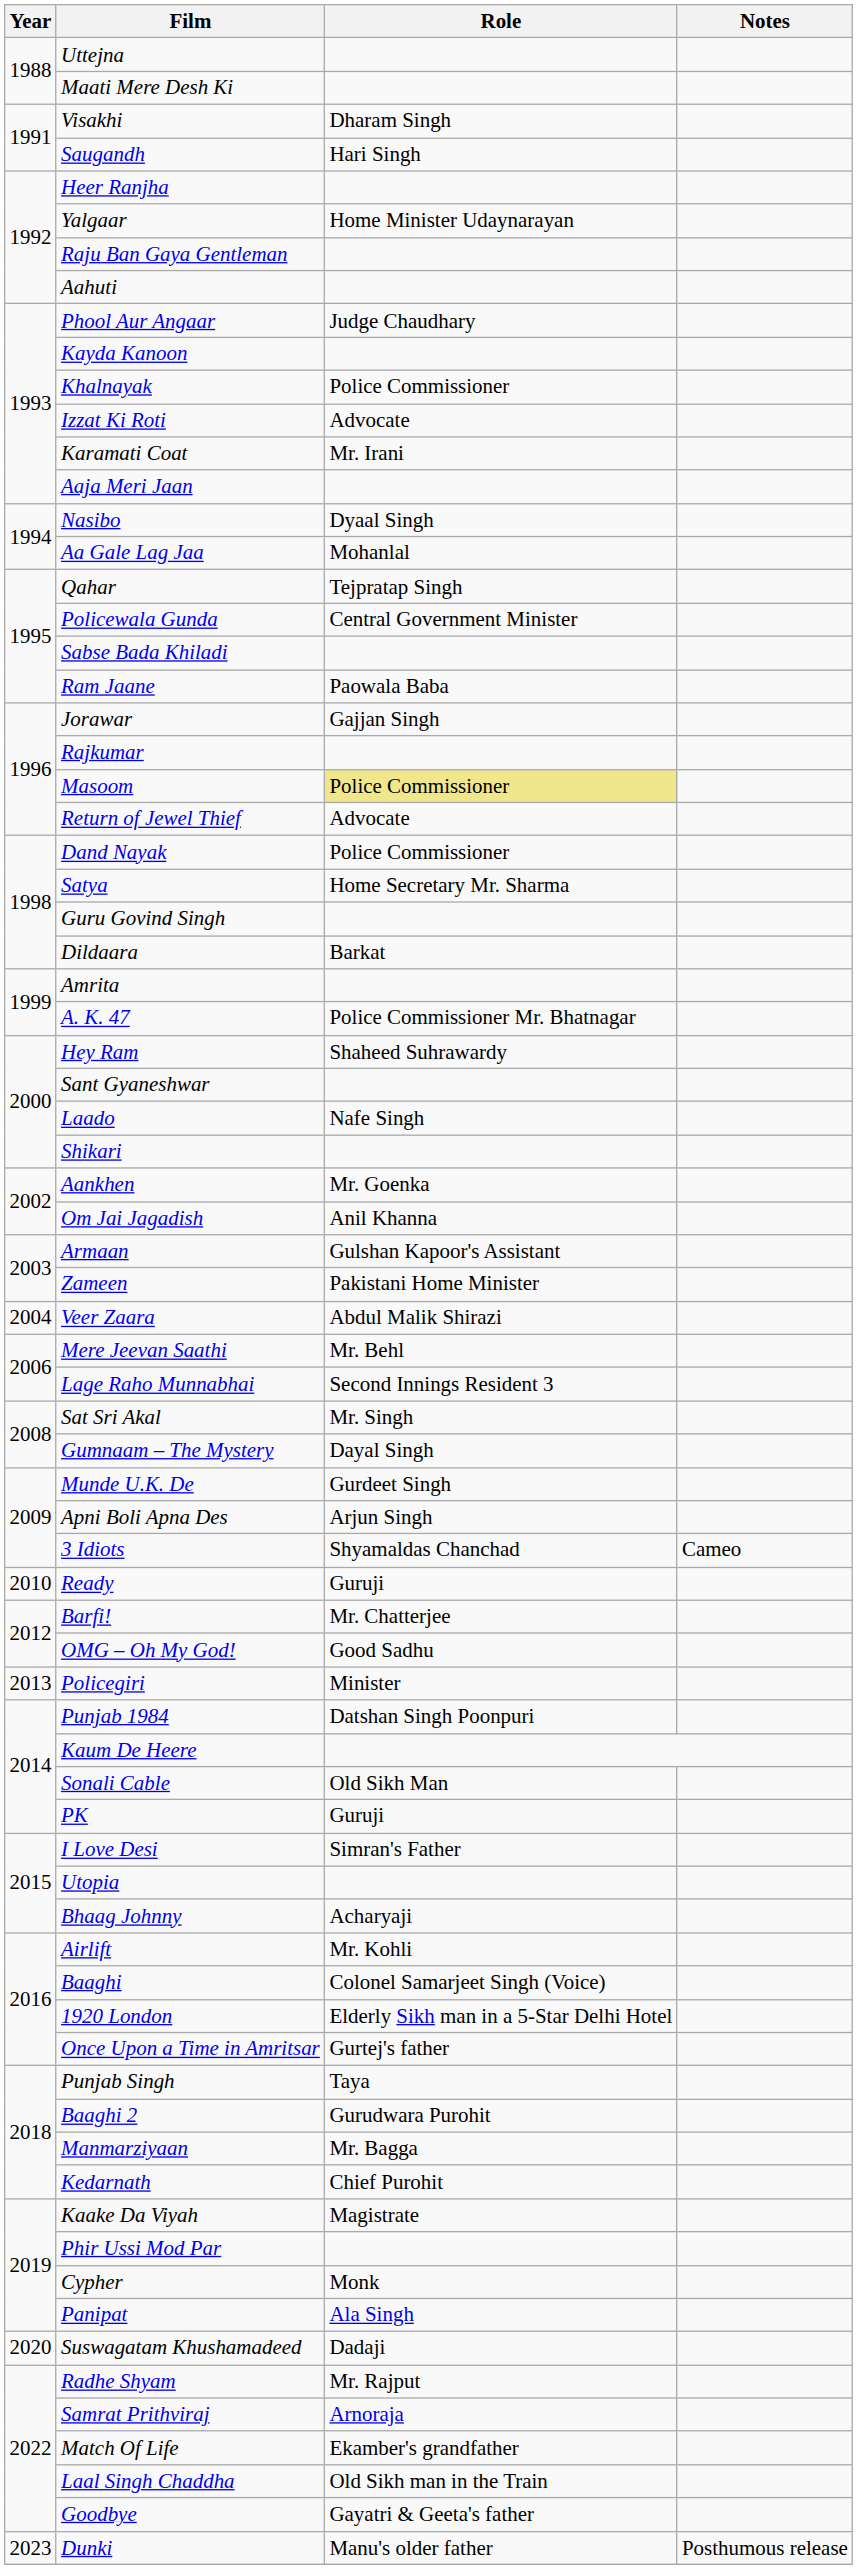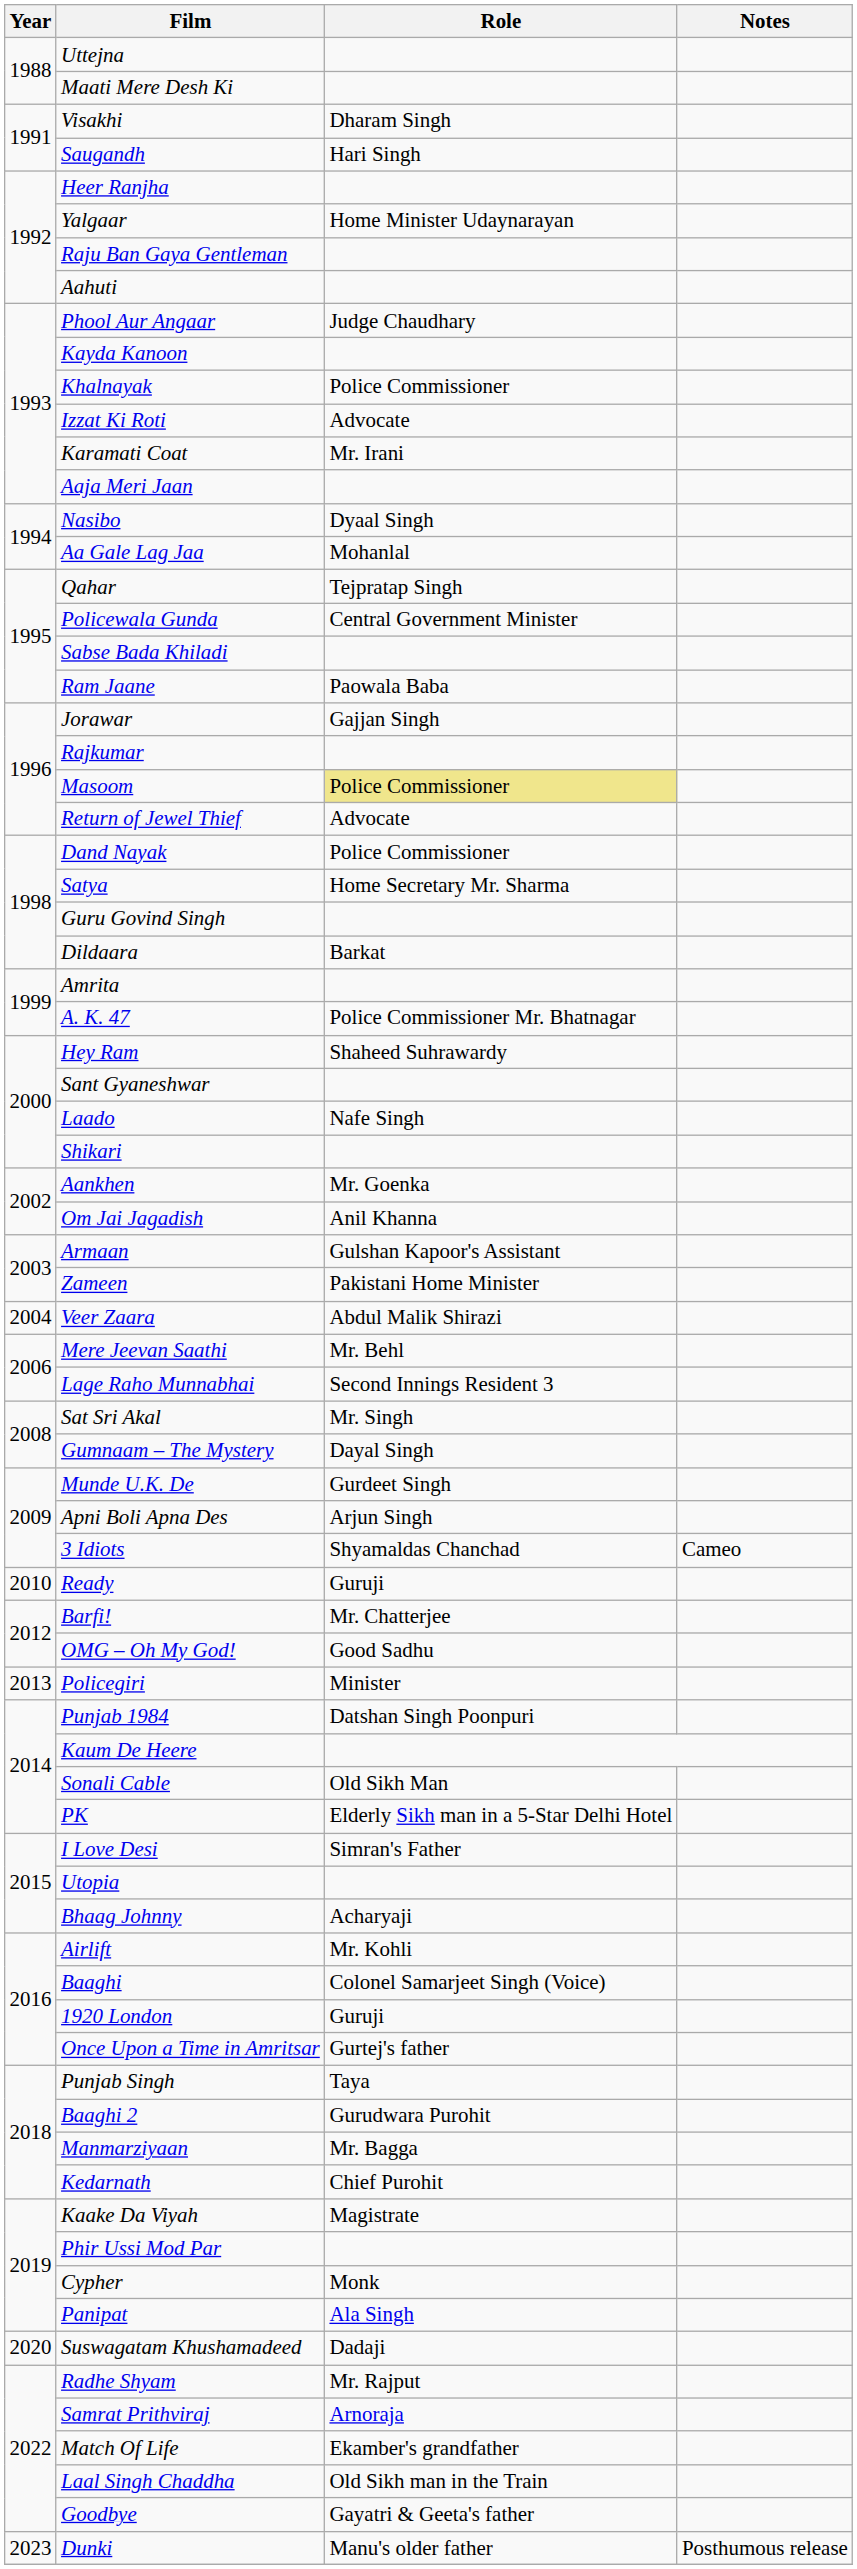 <table class="wikitable sortable">
 <tr>
 <th>Year</th>
 <th>Film</th>
 <th>Role</th>
 <th>Notes</th>
 </tr>
 <tr>
 <td rowspan = "2">1988</td>
 <td><em>Uttejna</em></td>
 <td></td>
 <td></td>
 </tr>
 <tr>
 <td><em>Maati Mere Desh Ki</em></td>
 <td></td>
 <td></td>
 </tr>
 <tr>
 <td rowspan = "2">1991</td>
 <td><em>Visakhi</em></td>
 <td>Dharam Singh</td>
 <td></td>
 </tr>
 <tr>
 <td><em><a href='#'> Saugandh</a></em></td>
 <td>Hari Singh</td>
 <td></td>
 </tr>
 <tr>
 <td rowspan = "4">1992</td>
 <td><em><a href='#'> Heer Ranjha</a></em></td>
 <td></td>
 <td></td>
 </tr>
 <tr>
 <td><em>Yalgaar</em></td>
 <td>Home Minister Udaynarayan</td>
 <td></td>
 </tr>
 <tr>
 <td><em><a href='#'>Raju Ban Gaya Gentleman</a></em></td>
 <td></td>
 <td></td>
 </tr>
 <tr>
 <td><em>Aahuti</em></td>
 <td></td>
 <td></td>
 </tr>
 <tr>
 <td rowspan = "6">1993</td>
 <td><em><a href='#'>Phool Aur Angaar</a></em></td>
 <td>Judge Chaudhary</td>
 <td></td>
 </tr>
 <tr>
 <td><em><a href='#'>Kayda Kanoon</a></em></td>
 <td></td>
 <td></td>
 </tr>
 <tr>
 <td><em><a href='#'>Khalnayak</a></em></td>
 <td>Police Commissioner</td>
 <td></td>
 </tr>
 <tr>
 <td><em><a href='#'>Izzat Ki Roti</a></em></td>
 <td>Advocate</td>
 <td></td>
 </tr>
 <tr>
 <td><em>Karamati Coat</em></td>
 <td>Mr. Irani</td>
 <td></td>
 </tr>
 <tr>
 <td><em><a href='#'>Aaja Meri Jaan</a></em></td>
 <td></td>
 <td></td>
 </tr>
 <tr>
 <td rowspan = "2">1994</td>
 <td><em><a href='#'>Nasibo</a></em></td>
 <td>Dyaal Singh</td>
 <td></td>
 </tr>
 <tr>
 <td><em><a href='#'> Aa Gale Lag Jaa</a></em></td>
 <td>Mohanlal</td>
 <td></td>
 </tr>
 <tr>
 <td rowspan = "4">1995</td>
 <td><em>Qahar</em></td>
 <td>Tejpratap Singh</td>
 <td></td>
 </tr>
 <tr>
 <td><em><a href='#'>Policewala Gunda</a></em></td>
 <td>Central Government Minister</td>
 <td></td>
 </tr>
 <tr>
 <td><em><a href='#'>Sabse Bada Khiladi</a></em></td>
 <td></td>
 <td></td>
 </tr>
 <tr>
 <td><em><a href='#'>Ram Jaane</a></em></td>
 <td>Paowala Baba</td>
 <td></td>
 </tr>
 <tr>
 <td rowspan = "4">1996</td>
 <td><em>Jorawar</em></td>
 <td>Gajjan Singh</td>
 <td></td>
 </tr>
 <tr>
 <td><em><a href='#'> Rajkumar</a></em></td>
 <td></td>
 <td></td>
 </tr>
 <tr>
 <td><em><a href='#'> Masoom</a></em></td>
 <td style="background: khaki;">Police Commissioner</td>
 <td></td>
 </tr>
 <tr>
 <td><em><a href='#'>Return of Jewel Thief</a></em></td>
 <td>Advocate</td>
 <td></td>
 </tr>
 <tr>
 <td rowspan = "4">1998</td>
 <td><em><a href='#'>Dand Nayak</a></em></td>
 <td>Police Commissioner</td>
 <td></td>
 </tr>
 <tr>
 <td><em><a href='#'> Satya</a></em></td>
 <td>Home Secretary Mr. Sharma</td>
 <td></td>
 </tr>
 <tr>
 <td><em>Guru Govind Singh</em></td>
 <td></td>
 <td></td>
 </tr>
 <tr>
 <td><em>Dildaara</em></td>
 <td>Barkat</td>
 <td></td>
 </tr>
 <tr>
 <td rowspan = "2">1999</td>
 <td><em>Amrita</em></td>
 <td></td>
 <td></td>
 </tr>
 <tr>
 <td><em><a href='#'> A. K. 47</a></em></td>
 <td>Police Commissioner Mr. Bhatnagar</td>
 <td></td>
 </tr>
 <tr>
 <td rowspan = "4">2000</td>
 <td><em><a href='#'>Hey Ram</a></em></td>
 <td>Shaheed Suhrawardy</td>
 <td></td>
 </tr>
 <tr>
 <td><em>Sant Gyaneshwar</em></td>
 <td></td>
 <td></td>
 </tr>
 <tr>
 <td><em><a href='#'>Laado</a></em></td>
 <td>Nafe Singh</td>
 <td></td>
 </tr>
 <tr>
 <td><em><a href='#'> Shikari</a></em></td>
 <td></td>
 <td></td>
 </tr>
 <tr>
 <td rowspan = "2">2002</td>
 <td><em><a href='#'> Aankhen</a></em></td>
 <td>Mr. Goenka</td>
 <td></td>
 </tr>
 <tr>
 <td><em><a href='#'>Om Jai Jagadish</a></em></td>
 <td>Anil Khanna</td>
 <td></td>
 </tr>
 <tr>
 <td rowspan = "2">2003</td>
 <td><em><a href='#'> Armaan</a></em></td>
 <td>Gulshan Kapoor's Assistant</td>
 <td></td>
 </tr>
 <tr>
 <td><em><a href='#'> Zameen</a></em></td>
 <td>Pakistani Home Minister</td>
 <td></td>
 </tr>
 <tr>
 <td>2004</td>
 <td><em><a href='#'>Veer Zaara</a></em></td>
 <td>Abdul Malik Shirazi</td>
 <td></td>
 </tr>
 <tr>
 <td rowspan = "2">2006</td>
 <td><em><a href='#'> Mere Jeevan Saathi</a></em></td>
 <td>Mr. Behl</td>
 <td></td>
 </tr>
 <tr>
 <td><em><a href='#'>Lage Raho Munnabhai</a></em></td>
 <td>Second Innings Resident 3</td>
 <td></td>
 </tr>
 <tr>
 <td rowspan = "2">2008</td>
 <td><em>Sat Sri Akal</em></td>
 <td>Mr. Singh</td>
 <td></td>
 </tr>
 <tr>
 <td><em><a href='#'>Gumnaam – The Mystery</a></em></td>
 <td>Dayal Singh</td>
 <td></td>
 </tr>
 <tr>
 <td rowspan = "3">2009</td>
 <td><em><a href='#'>Munde U.K. De</a></em></td>
 <td>Gurdeet Singh</td>
 <td></td>
 </tr>
 <tr>
 <td><em>Apni Boli Apna Des</em></td>
 <td>Arjun Singh</td>
 <td></td>
 </tr>
 <tr>
 <td><em><a href='#'>3 Idiots</a></em></td>
 <td>Shyamaldas Chanchad</td>
 <td>Cameo</td>
 </tr>
 <tr>
 <td>2010</td>
 <td><em><a href='#'> Ready</a></em></td>
 <td>Guruji</td>
 <td></td>
 </tr>
 <tr>
 <td rowspan = "2">2012</td>
 <td><em><a href='#'>Barfi!</a></em></td>
 <td>Mr. Chatterjee</td>
 <td></td>
 </tr>
 <tr>
 <td><em><a href='#'>OMG – Oh My God!</a></em></td>
 <td>Good Sadhu</td>
 <td></td>
 </tr>
 <tr>
 <td>2013</td>
 <td><em><a href='#'>Policegiri</a></em></td>
 <td>Minister</td>
 <td></td>
 </tr>
 <tr>
 <td rowspan = "4">2014</td>
 <td><em><a href='#'>Punjab 1984</a></em></td>
 <td>Datshan Singh Poonpuri</td>
 <td></td>
 </tr>
 <tr>
 <td><em><a href='#'>Kaum De Heere</a></em></td>
 </tr>
 <tr>
 <td><em><a href='#'>Sonali Cable</a></em></td>
 <td>Old Sikh Man</td>
 <td></td>
 </tr>
 <tr>
 <td><em><a href='#'> PK</a></em></td>
-<td>Guruji</td>
+<td>Elderly <a href='#'>Sikh</a> man in a 5-Star Delhi Hotel</td>
 <td></td>
 </tr>
 <tr>
 <td rowspan = "3">2015</td>
 <td><em><a href='#'>I Love Desi</a></em></td>
 <td>Simran's Father</td>
 <td></td>
 </tr>
 <tr>
 <td><em><a href='#'> Utopia</a></em></td>
 <td></td>
 <td></td>
 </tr>
 <tr>
 <td><em><a href='#'>Bhaag Johnny</a></em></td>
 <td>Acharyaji</td>
 <td></td>
 </tr>
 <tr>
 <td rowspan = "4">2016</td>
 <td><em><a href='#'> Airlift</a></em></td>
 <td>Mr. Kohli</td>
 <td></td>
 </tr>
 <tr>
 <td><em><a href='#'> Baaghi</a></em></td>
 <td>Colonel Samarjeet Singh (Voice)</td>
 <td></td>
 </tr>
 <tr>
 <td><em><a href='#'>1920 London</a></em></td>
-<td>Elderly <a href='#'>Sikh</a> man in a 5-Star Delhi Hotel</td>
+<td>Guruji</td>
 <td></td>
 </tr>
 <tr>
 <td><em><a href='#'>Once Upon a Time in Amritsar</a></em></td>
 <td>Gurtej's father</td>
 <td></td>
 </tr>
 <tr>
 <td rowspan = "4">2018</td>
 <td><em>Punjab Singh</em></td>
 <td>Taya</td>
 <td></td>
 </tr>
 <tr>
 <td><em><a href='#'>Baaghi 2</a></em></td>
 <td>Gurudwara Purohit</td>
 <td></td>
 </tr>
 <tr>
 <td><em><a href='#'>Manmarziyaan</a></em></td>
 <td>Mr. Bagga</td>
 <td></td>
 </tr>
 <tr>
 <td><em><a href='#'> Kedarnath</a></em></td>
 <td>Chief Purohit</td>
 <td></td>
 </tr>
 <tr>
 <td rowspan = "4">2019</td>
 <td><em>Kaake Da Viyah</em></td>
 <td>Magistrate</td>
 <td></td>
 </tr>
 <tr>
 <td><em><a href='#'>Phir Ussi Mod Par</a></em></td>
 <td></td>
 <td></td>
 </tr>
 <tr>
 <td><em>Cypher</em></td>
 <td>Monk</td>
 <td></td>
 </tr>
 <tr>
 <td><em><a href='#'> Panipat</a></em></td>
 <td><a href='#'>Ala Singh</a></td>
 <td></td>
 </tr>
 <tr>
 <td>2020</td>
 <td><em>Suswagatam Khushamadeed</em></td>
 <td>Dadaji</td>
 <td></td>
 </tr>
 <tr>
 <td rowspan = "5">2022</td>
 <td><em><a href='#'>Radhe Shyam</a></em></td>
 <td>Mr. Rajput</td>
 <td></td>
 </tr>
 <tr>
 <td><em><a href='#'>Samrat Prithviraj</a></em></td>
 <td><a href='#'>Arnoraja</a></td>
 <td></td>
 </tr>
 <tr>
 <td><em>Match Of Life</em></td>
 <td>Ekamber's grandfather</td>
 <td></td>
 </tr>
 <tr>
 <td><em><a href='#'>Laal Singh Chaddha</a></em></td>
 <td>Old Sikh man in the Train</td>
 <td></td>
 </tr>
 <tr>
 <td><em><a href='#'> Goodbye</a></em></td>
 <td>Gayatri & Geeta's father</td>
 <td></td>
 </tr>
 <tr>
 <td rowspan = "1">2023</td>
 <td><em><a href='#'>Dunki</a></em></td>
 <td>Manu's older father</td>
 <td>Posthumous release</td>
 </tr>
 <tr>
 </tr>
 </table>
